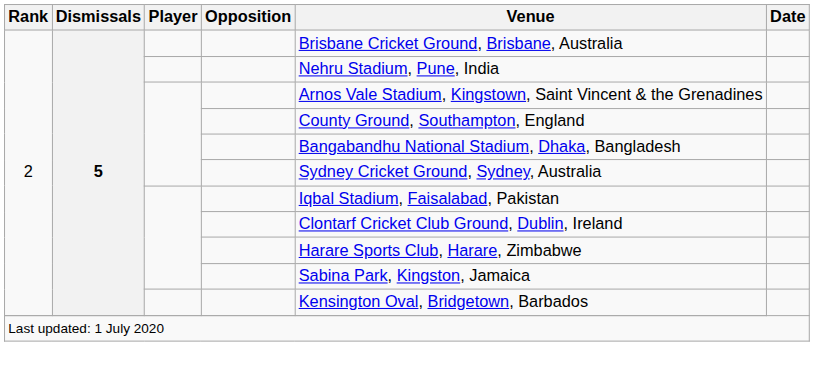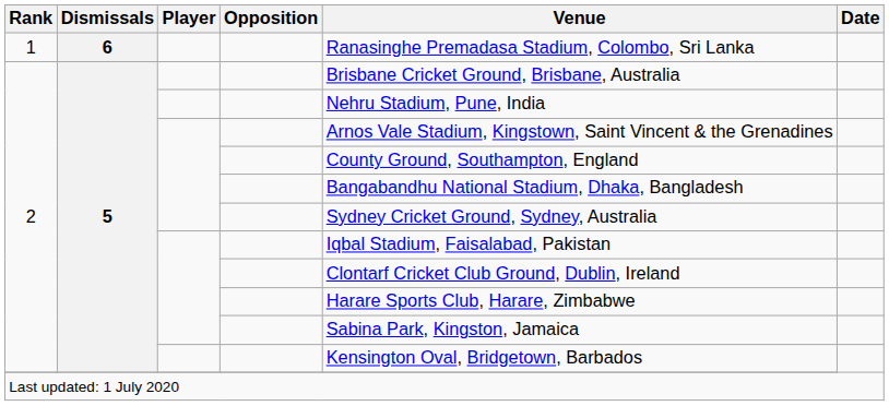 <table class="wikitable plainrowheaders sortable">
 <tr>
 <th scope=col>Rank</th>
 <th scope=col>Dismissals</th>
 <th scope=col>Player</th>
 <th scope=col>Opposition</th>
 <th scope=col>Venue</th>
 <th scope=col>Date</th>
+</tr>
+<tr>
+<td align=center>1</td>
+<th scope=row style=text-align:center;>6</th>
+<td></td>
+<td></td>
+<td><a href='#'>Ranasinghe Premadasa Stadium</a>, <a href='#'>Colombo</a>, Sri Lanka</td>
+<td></td>
 </tr>
 <tr>
 <td align=center rowspan=11>2</td>
 <th scope=row style=text-align:center; rowspan=11>5</th>
 <td></td>
 <td></td>
 <td><a href='#'>Brisbane Cricket Ground</a>, <a href='#'>Brisbane</a>, Australia</td>
 <td></td>
 </tr>
 <tr>
 <td></td>
 <td></td>
 <td><a href='#'>Nehru Stadium</a>, <a href='#'>Pune</a>, India</td>
 <td> </td>
 </tr>
 <tr>
 <td rowspan=4></td>
 <td></td>
 <td><a href='#'>Arnos Vale Stadium</a>, <a href='#'>Kingstown</a>, Saint Vincent & the Grenadines</td>
 <td></td>
 </tr>
 <tr>
 <td></td>
 <td><a href='#'>County Ground</a>, <a href='#'>Southampton</a>, England</td>
 <td> </td>
 </tr>
 <tr>
 <td></td>
 <td><a href='#'>Bangabandhu National Stadium</a>, <a href='#'>Dhaka</a>, Bangladesh</td>
 <td></td>
 </tr>
 <tr>
 <td></td>
 <td><a href='#'>Sydney Cricket Ground</a>, <a href='#'>Sydney</a>, Australia</td>
 <td></td>
 </tr>
 <tr>
 <td rowspan=4></td>
 <td></td>
 <td><a href='#'>Iqbal Stadium</a>, <a href='#'>Faisalabad</a>, Pakistan</td>
 <td></td>
 </tr>
 <tr>
 <td></td>
 <td><a href='#'>Clontarf Cricket Club Ground</a>, <a href='#'>Dublin</a>, Ireland</td>
 <td></td>
 </tr>
 <tr>
 <td></td>
 <td><a href='#'>Harare Sports Club</a>, <a href='#'>Harare</a>, Zimbabwe</td>
 <td></td>
 </tr>
 <tr>
 <td></td>
 <td><a href='#'>Sabina Park</a>, <a href='#'>Kingston</a>, Jamaica</td>
 <td></td>
 </tr>
 <tr>
 <td></td>
 <td></td>
 <td><a href='#'>Kensington Oval</a>, <a href='#'>Bridgetown</a>, Barbados</td>
 </tr>
 <tr>
 </tr>
 <tr class=sortbottom>
 <td colspan=6><small>Last updated: 1 July 2020</small></td>
 </tr>
 </table>
